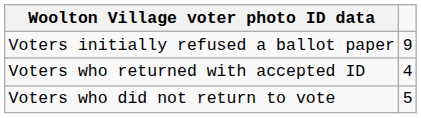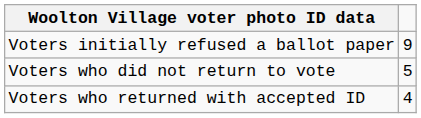 <table class="wikitable">
 <tr>
 <th>Woolton Village voter photo ID data</th>
 </tr>
 <tr>
 <td style="text-align:left">Voters initially refused a ballot paper</td>
 <td style="text-align:center">9</td>
 </tr>
 <tr>
+<td style="text-align:left">Voters who did not return to vote</td>
+<td style="text-align:center">5</td>
+</tr>
+<tr>
 <td style="text-align:left">Voters who returned with accepted ID</td>
 <td style="text-align:center">4</td>
 </tr>
-<tr>
-<td style="text-align:left">Voters who did not return to vote</td>
-<td style="text-align:center">5</td>
-</tr>
 </table>
